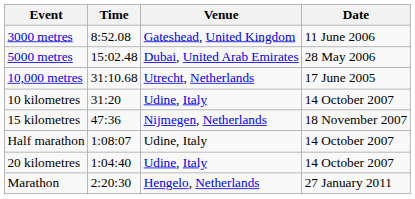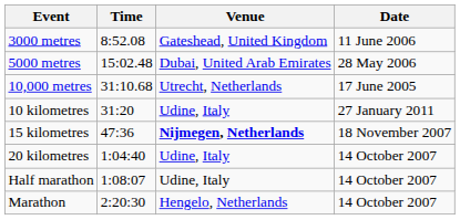 <table class="wikitable">
 <tr>
 <th>Event</th>
 <th>Time</th>
 <th>Venue</th>
 <th>Date</th>
 </tr>
 <tr>
 <td><a href='#'>3000 metres</a></td>
 <td>8:52.08</td>
 <td><a href='#'>Gateshead</a>, <a href='#'>United Kingdom</a></td>
 <td>11 June 2006</td>
 </tr>
 <tr>
 <td><a href='#'>5000 metres</a></td>
 <td>15:02.48</td>
 <td><a href='#'>Dubai</a>, <a href='#'>United Arab Emirates</a></td>
 <td>28 May 2006</td>
 </tr>
 <tr>
 <td><a href='#'>10,000 metres</a></td>
 <td>31:10.68</td>
 <td><a href='#'>Utrecht</a>, <a href='#'>Netherlands</a></td>
 <td>17 June 2005</td>
 </tr>
 <tr>
 <td>10 kilometres</td>
 <td>31:20</td>
 <td><a href='#'>Udine</a>, <a href='#'>Italy</a></td>
-<td>14 October 2007</td>
+<td>27 January 2011</td>
 </tr>
 <tr>
 <td>15 kilometres</td>
 <td>47:36</td>
-<td><a href='#'>Nijmegen</a>, <a href='#'>Netherlands</a></td>
+<td><strong><a href='#'>Nijmegen</a>, <a href='#'>Netherlands</a></strong></td>
 <td>18 November 2007</td>
+</tr>
+<tr>
+<td>20 kilometres</td>
+<td>1:04:40</td>
+<td><a href='#'>Udine</a>, <a href='#'>Italy</a></td>
+<td>14 October 2007</td>
 </tr>
 <tr>
 <td>Half marathon</td>
 <td>1:08:07</td>
 <td>Udine, Italy</td>
 <td>14 October 2007</td>
 </tr>
 <tr>
-<td>20 kilometres</td>
-<td>1:04:40</td>
-<td><a href='#'>Udine</a>, <a href='#'>Italy</a></td>
-<td>14 October 2007</td>
-</tr>
-<tr>
 <td>Marathon</td>
 <td>2:20:30</td>
 <td><a href='#'>Hengelo</a>, <a href='#'>Netherlands</a></td>
-<td>27 January 2011</td>
+<td>14 October 2007</td>
 </tr>
 </table>
